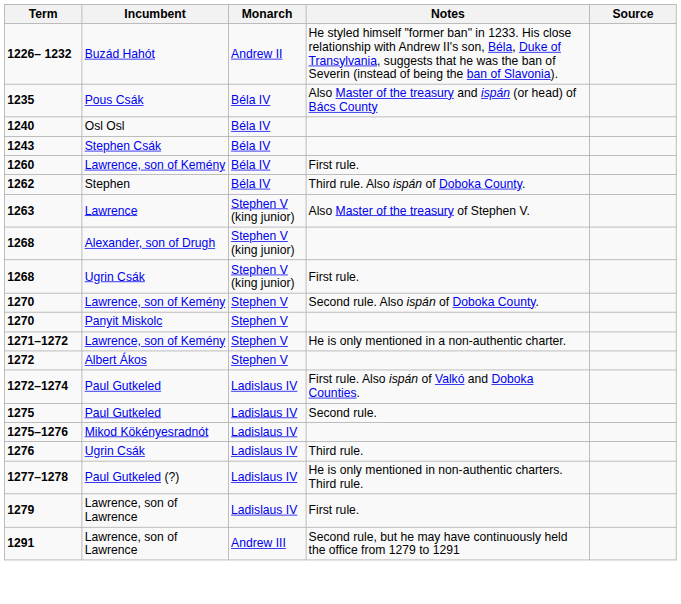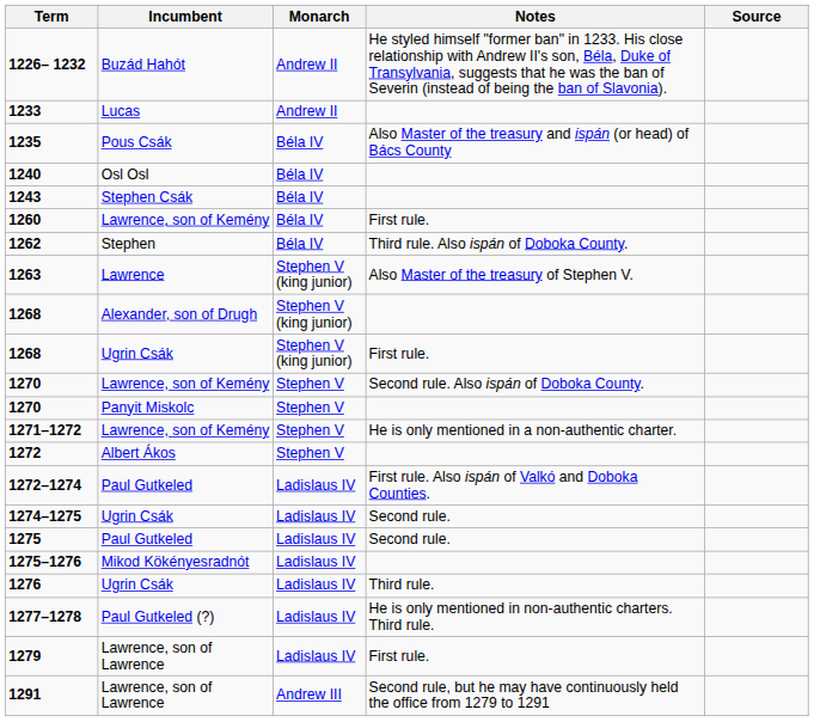 <table class="wikitable" style="width: 70%">
 <tr>
 <th scope="col" width="9%">Term</th>
 <th scope="col" width="17%">Incumbent</th>
 <th scope="col" width="9%">Monarch</th>
 <th scope="col" width="33%">Notes</th>
 <th scope="col" width="10%">Source</th>
 </tr>
 <tr>
 <td><strong> 1226– 1232</strong></td>
 <td><a href='#'>Buzád Hahót</a></td>
 <td><a href='#'>Andrew II</a></td>
 <td>He styled himself "former ban" in 1233. His close relationship with Andrew II's son, <a href='#'>Béla</a>, <a href='#'>Duke of Transylvania</a>, suggests that he was the ban of Severin (instead of being the <a href='#'>ban of Slavonia</a>).</td>
+<td></td>
+</tr>
+<tr>
+<td><strong> 1233</strong></td>
+<td><a href='#'>Lucas</a></td>
+<td><a href='#'>Andrew II</a></td>
+<td></td>
 <td></td>
 </tr>
 <tr>
 <td><strong>1235</strong></td>
 <td><a href='#'>Pous Csák</a></td>
 <td><a href='#'>Béla IV</a></td>
 <td>Also <a href='#'>Master of the treasury</a> and <em><a href='#'>ispán</a></em> (or head) of <a href='#'>Bács County</a></td>
 <td></td>
 </tr>
 <tr>
 <td><strong> 1240</strong></td>
 <td>Osl Osl</td>
 <td><a href='#'>Béla IV</a></td>
 <td></td>
 <td></td>
 </tr>
 <tr>
 <td><strong> 1243</strong></td>
 <td><a href='#'>Stephen Csák</a></td>
 <td><a href='#'>Béla IV</a></td>
 <td></td>
 <td></td>
 </tr>
 <tr>
 <td><strong> 1260</strong></td>
 <td><a href='#'>Lawrence, son of Kemény</a></td>
 <td><a href='#'>Béla IV</a></td>
 <td>First rule.</td>
 <td></td>
 </tr>
 <tr>
 <td><strong> 1262</strong></td>
 <td>Stephen</td>
 <td><a href='#'>Béla IV</a></td>
 <td>Third rule. Also <em>ispán</em> of <a href='#'>Doboka County</a>.</td>
 <td></td>
 </tr>
 <tr>
 <td><strong> 1263</strong></td>
 <td><a href='#'>Lawrence</a></td>
 <td><a href='#'>Stephen V</a> (king junior)</td>
 <td>Also <a href='#'>Master of the treasury</a> of Stephen V.</td>
 <td></td>
 </tr>
 <tr>
 <td><strong> 1268</strong></td>
 <td><a href='#'>Alexander, son of Drugh</a></td>
 <td><a href='#'>Stephen V</a> (king junior)</td>
 <td></td>
 <td></td>
 </tr>
 <tr>
 <td><strong> 1268</strong></td>
 <td><a href='#'>Ugrin Csák</a></td>
 <td><a href='#'>Stephen V</a> (king junior)</td>
 <td>First rule.</td>
 <td></td>
 </tr>
 <tr>
 <td><strong> 1270</strong></td>
 <td><a href='#'>Lawrence, son of Kemény</a></td>
 <td><a href='#'>Stephen V</a></td>
 <td>Second rule. Also <em>ispán</em> of <a href='#'>Doboka County</a>.</td>
 <td></td>
 </tr>
 <tr>
 <td><strong> 1270</strong></td>
 <td><a href='#'>Panyit Miskolc</a></td>
 <td><a href='#'>Stephen V</a></td>
 <td></td>
 <td></td>
 </tr>
 <tr>
 <td><strong>1271–1272</strong></td>
 <td><a href='#'>Lawrence, son of Kemény</a></td>
 <td><a href='#'>Stephen V</a></td>
 <td>He is only mentioned in a non-authentic charter.</td>
 <td></td>
 </tr>
 <tr>
 <td><strong>1272</strong></td>
 <td><a href='#'>Albert Ákos</a></td>
 <td><a href='#'>Stephen V</a></td>
 <td></td>
 <td></td>
 </tr>
 <tr>
 <td><strong>1272–1274</strong></td>
 <td><a href='#'>Paul Gutkeled</a></td>
 <td><a href='#'>Ladislaus IV</a></td>
 <td>First rule. Also <em>ispán</em> of <a href='#'>Valkó</a> and <a href='#'>Doboka Counties</a>.</td>
 <td></td>
 </tr>
 <tr>
+<td><strong>1274–1275</strong></td>
+<td><a href='#'>Ugrin Csák</a></td>
+<td><a href='#'>Ladislaus IV</a></td>
+<td>Second rule.</td>
+<td></td>
+</tr>
+<tr>
 <td><strong>1275</strong></td>
 <td><a href='#'>Paul Gutkeled</a></td>
 <td><a href='#'>Ladislaus IV</a></td>
 <td>Second rule.</td>
 <td></td>
 </tr>
 <tr>
 <td><strong>1275–1276</strong></td>
 <td><a href='#'>Mikod Kökényesradnót</a></td>
 <td><a href='#'>Ladislaus IV</a></td>
 <td></td>
 <td></td>
 </tr>
 <tr>
 <td><strong>1276</strong></td>
 <td><a href='#'>Ugrin Csák</a></td>
 <td><a href='#'>Ladislaus IV</a></td>
 <td>Third rule.</td>
 <td></td>
 </tr>
 <tr>
 <td><strong>1277–1278</strong></td>
 <td><a href='#'>Paul Gutkeled</a> (?)</td>
 <td><a href='#'>Ladislaus IV</a></td>
 <td>He is only mentioned in non-authentic charters. Third rule.</td>
 <td></td>
 </tr>
 <tr>
 <td><strong>1279</strong></td>
 <td>Lawrence, son of Lawrence</td>
 <td><a href='#'>Ladislaus IV</a></td>
 <td>First rule.</td>
 <td></td>
 </tr>
 <tr>
 <td><strong>1291</strong></td>
 <td>Lawrence, son of Lawrence</td>
 <td><a href='#'>Andrew III</a></td>
 <td>Second rule, but he may have continuously held the office from 1279 to 1291</td>
 <td></td>
 </tr>
 </table>
